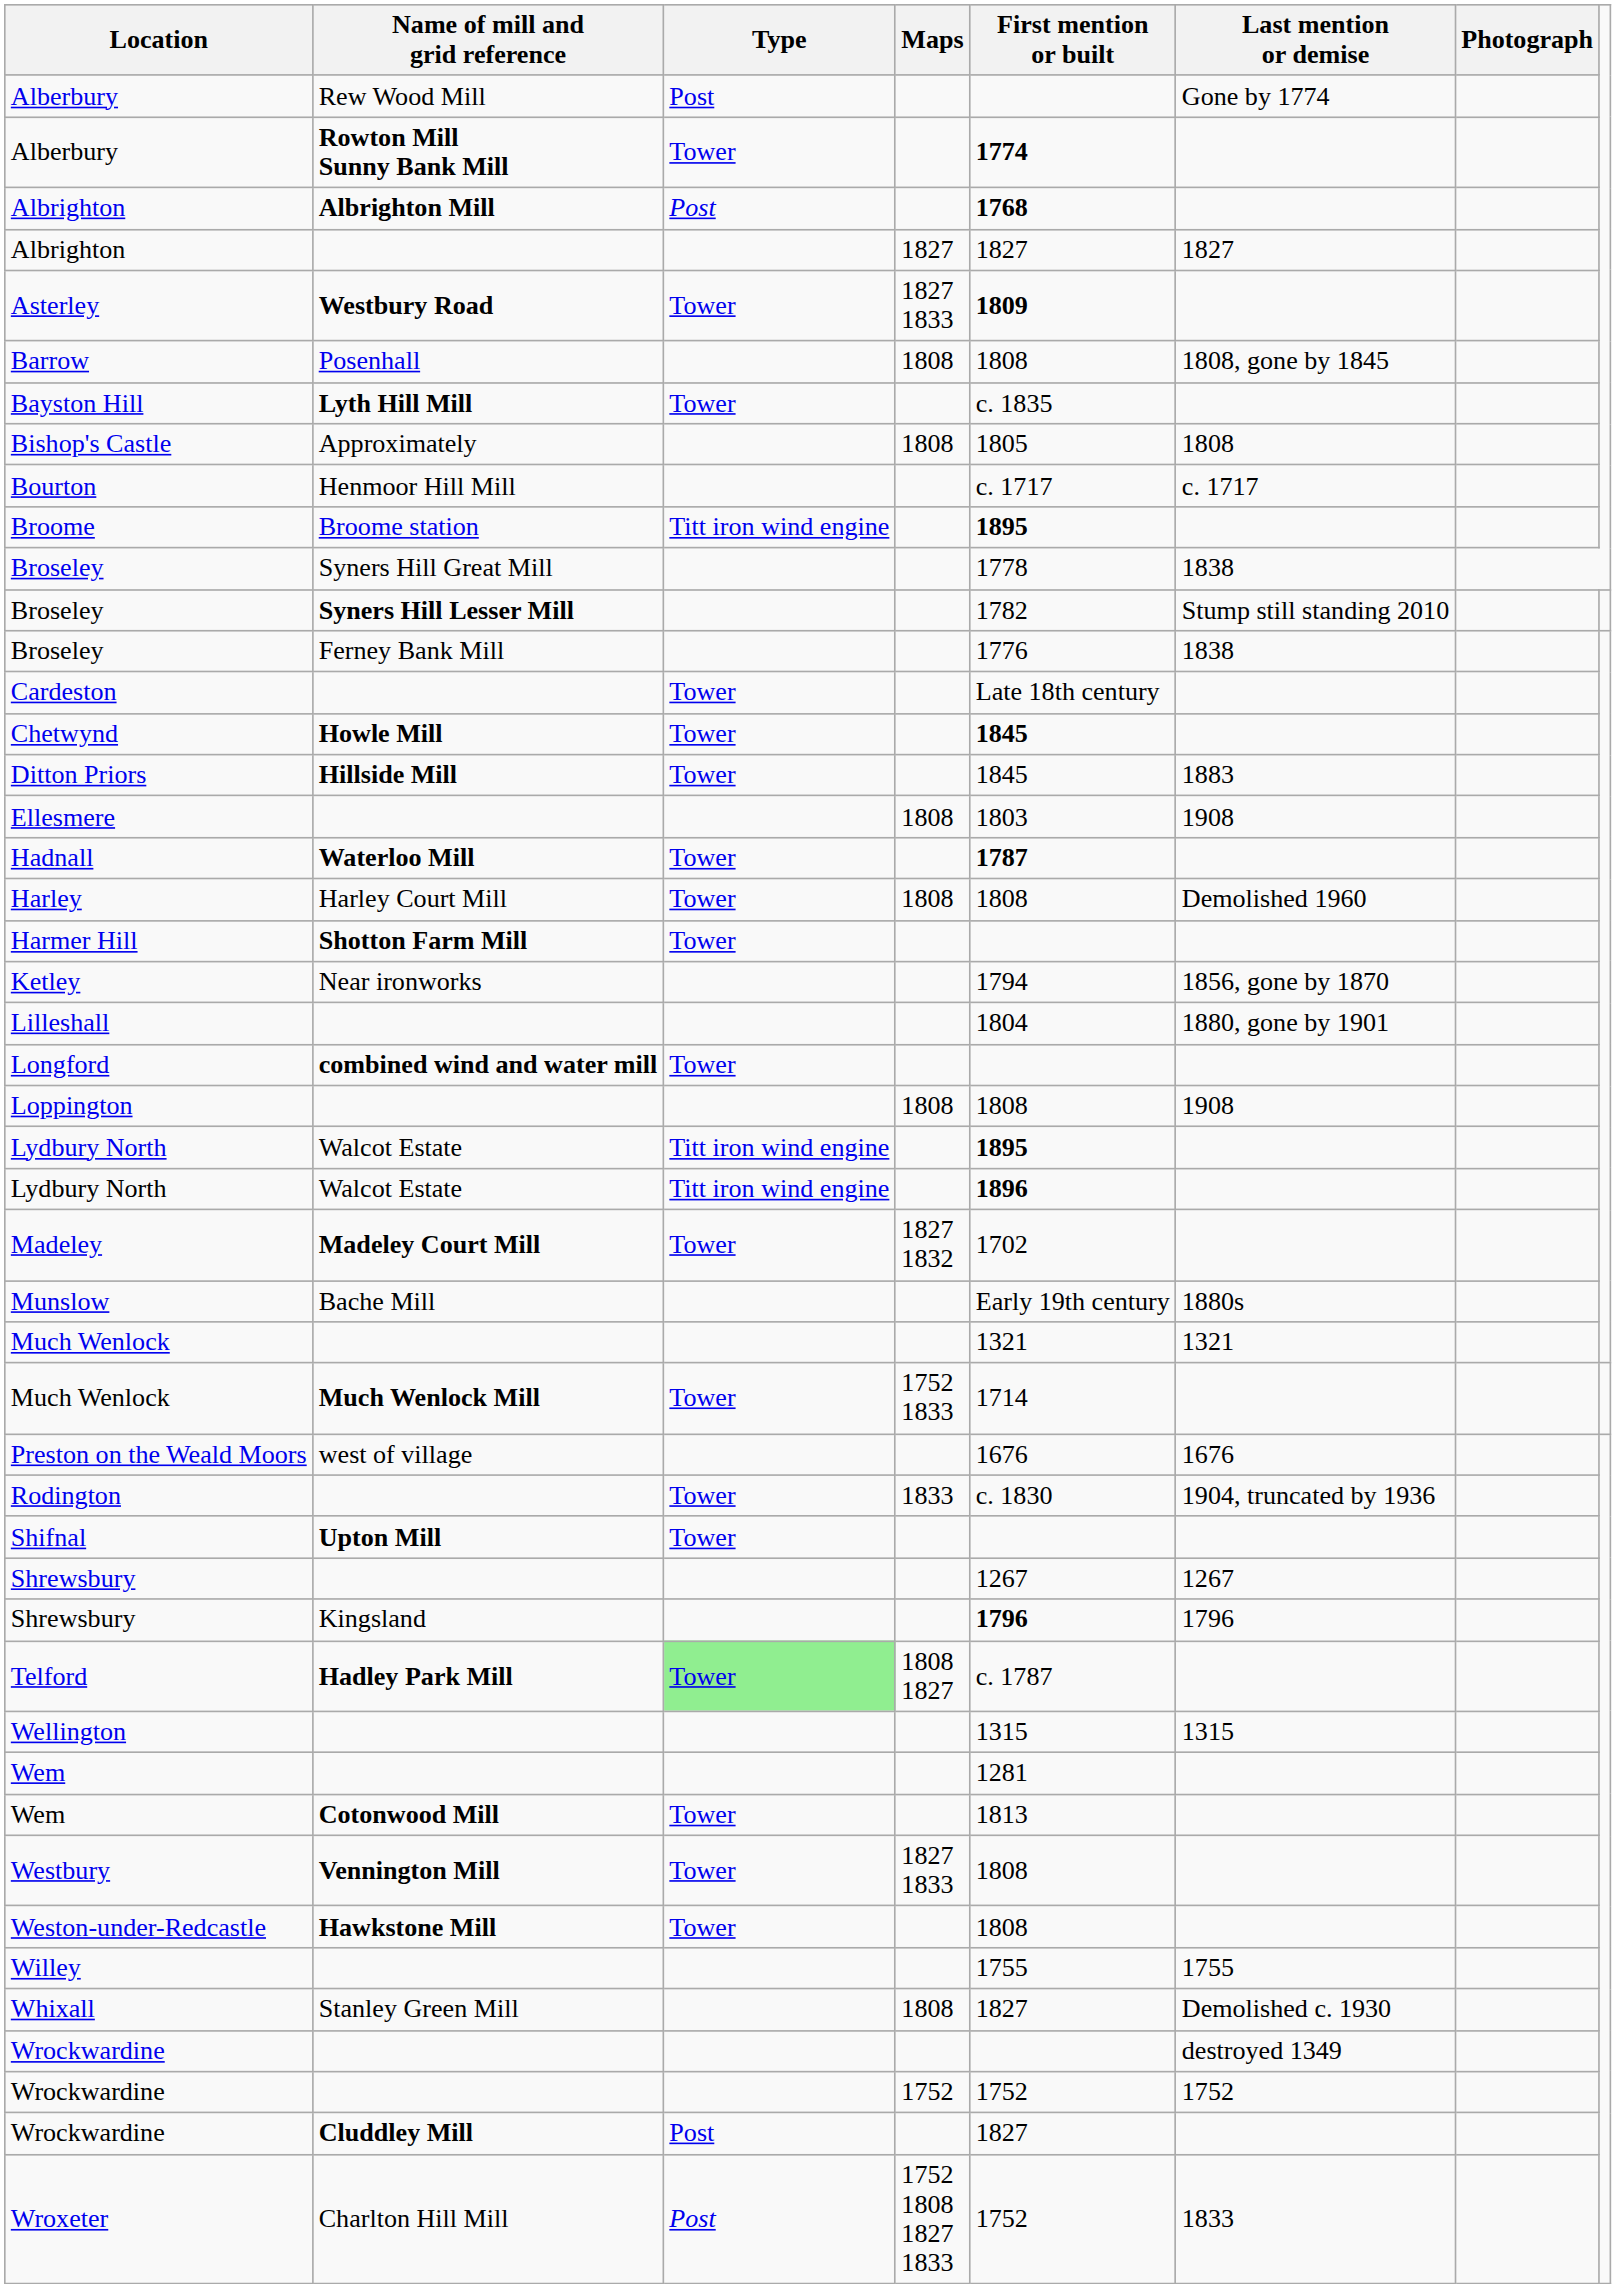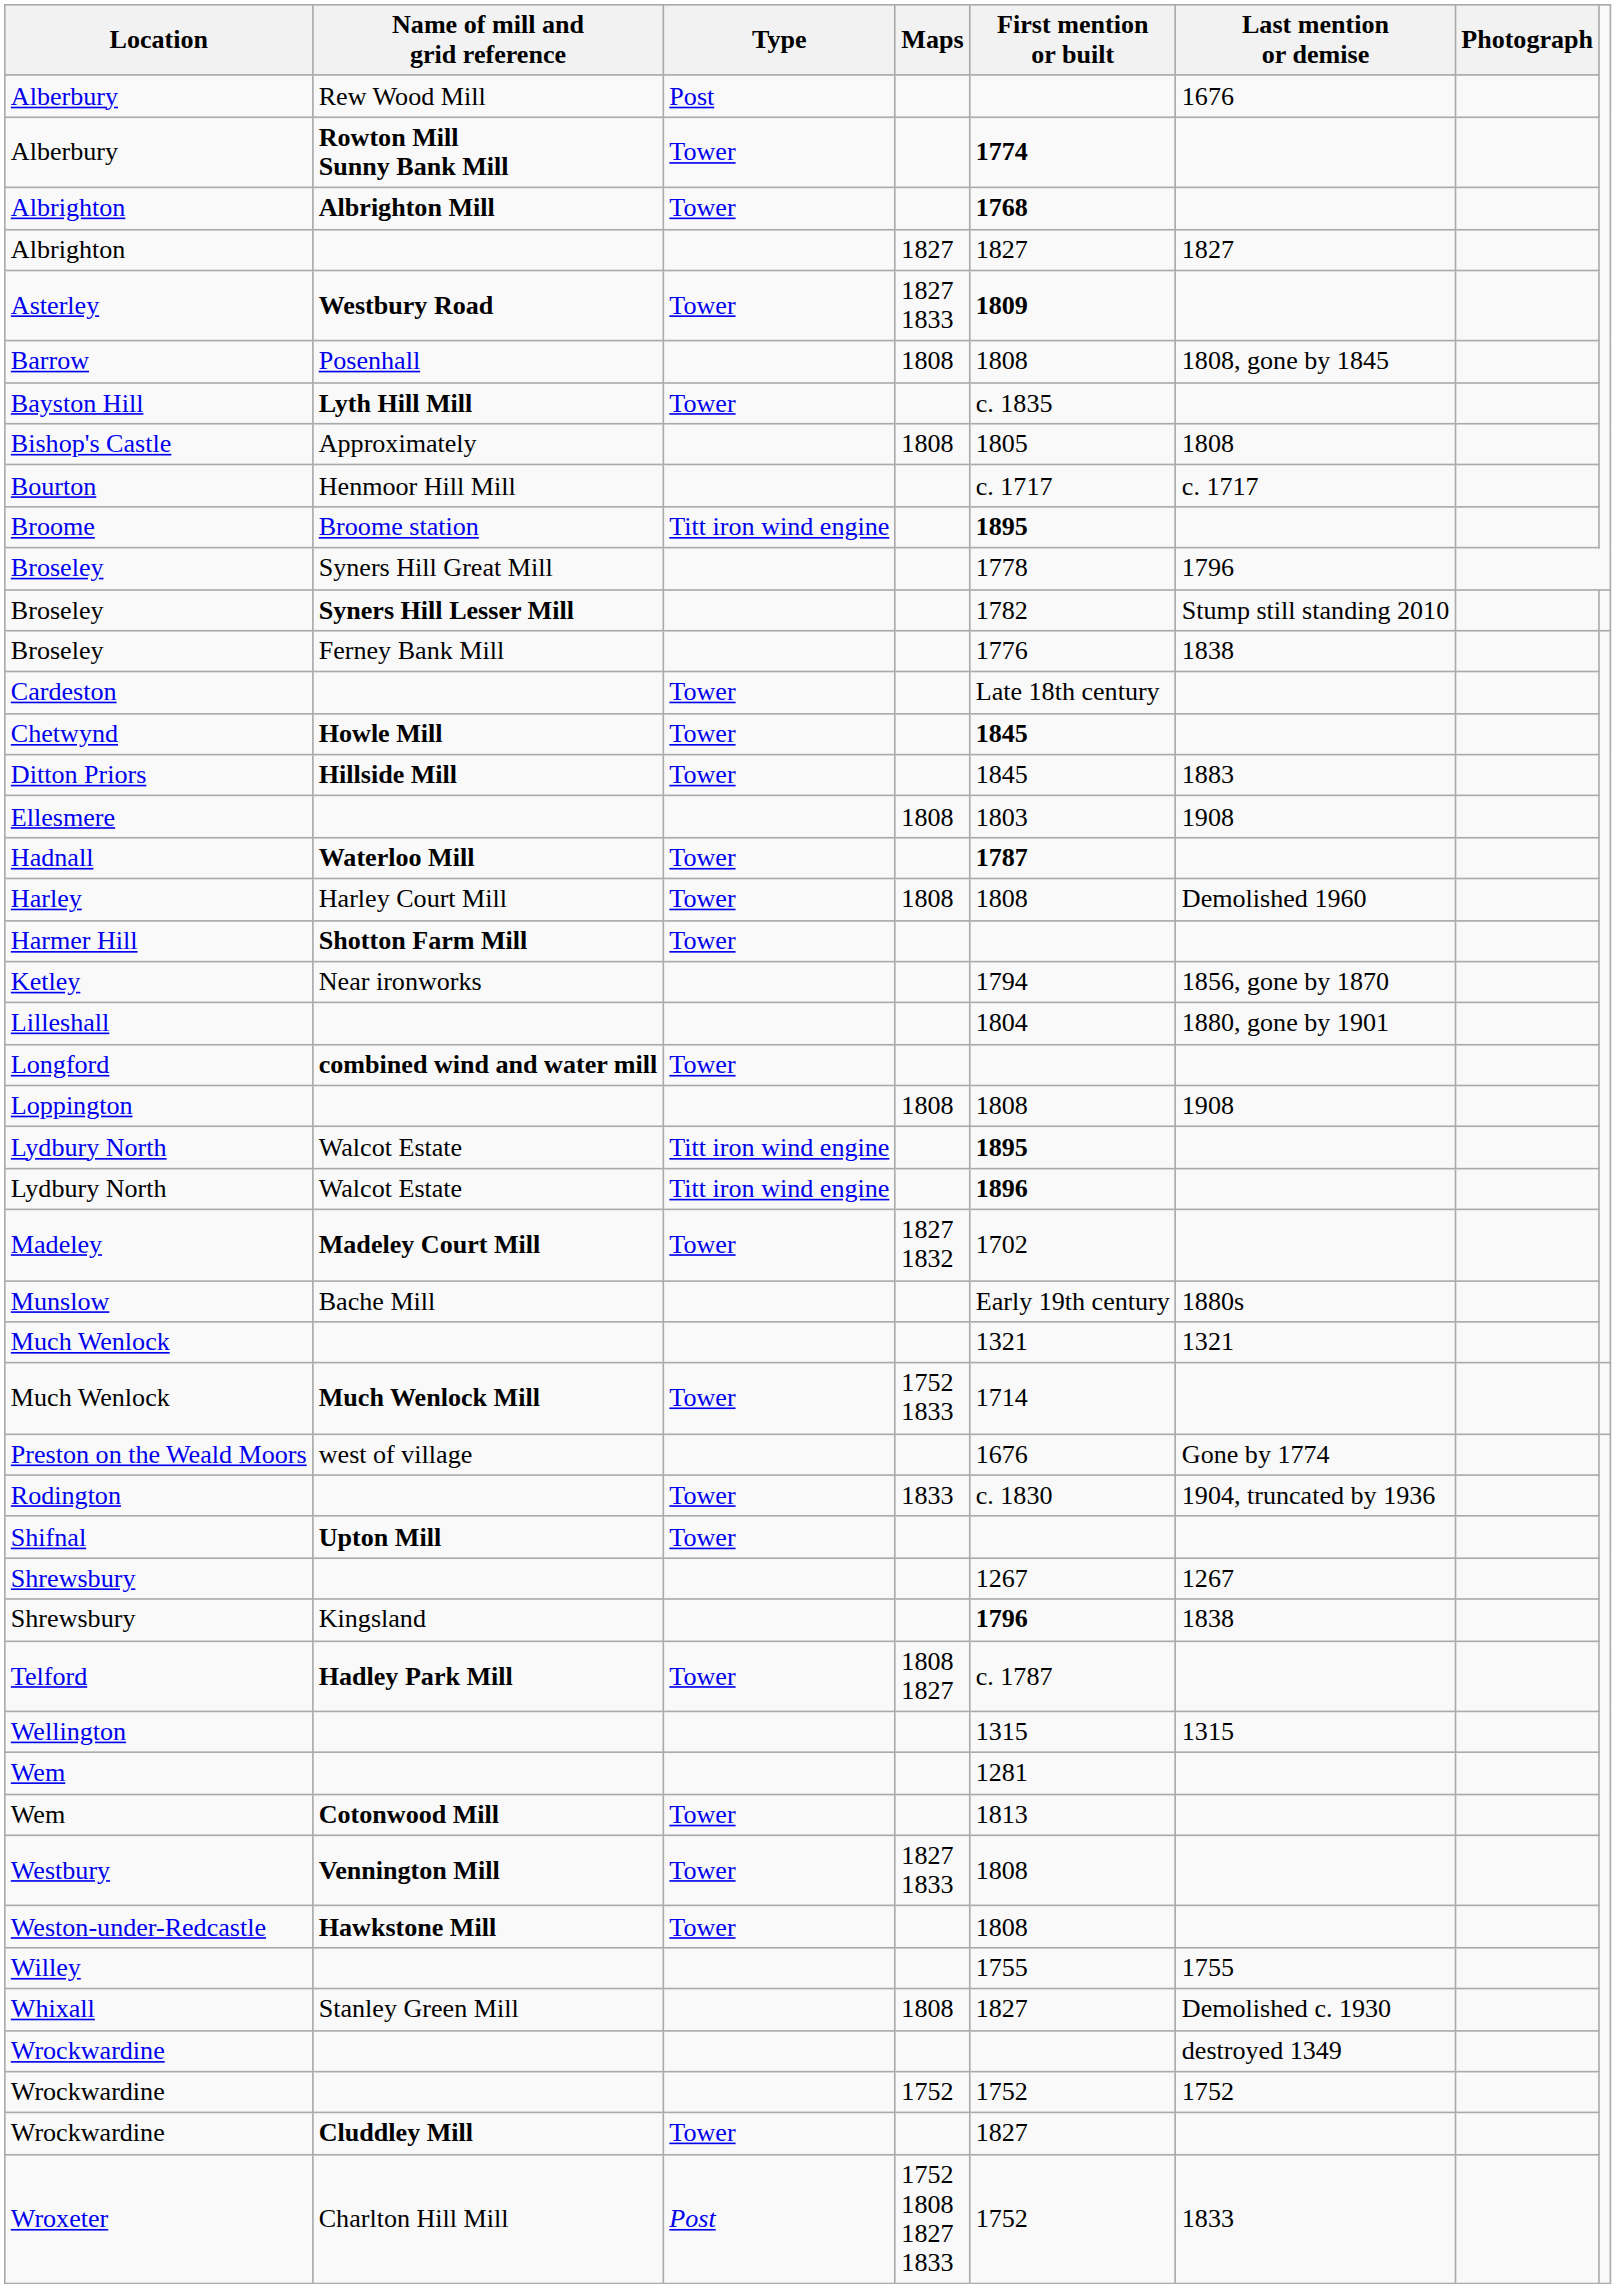 <table class="wikitable">
 <tr>
 <th>Location</th>
 <th>Name of mill and<br>grid reference</th>
 <th>Type</th>
 <th>Maps</th>
 <th>First mention<br>or built</th>
 <th>Last mention<br> or demise</th>
 <th>Photograph</th>
 </tr>
 <tr>
 <td><a href='#'>Alberbury</a></td>
 <td>Rew Wood Mill</td>
 <td><a href='#'>Post</a></td>
 <td></td>
 <td></td>
-<td>Gone by 1774</td>
+<td>1676</td>
 <td></td>
 </tr>
 <tr>
 <td>Alberbury</td>
 <td><strong>Rowton Mill<br>Sunny Bank Mill</strong><br></td>
 <td><a href='#'>Tower</a></td>
 <td></td>
 <td><strong>1774</strong></td>
 <td></td>
 <td></td>
 </tr>
 <tr>
 <td><a href='#'>Albrighton</a></td>
 <td><strong>Albrighton Mill</strong><br></td>
-<td><em><a href='#'>Post</a></em></td>
+<td><a href='#'>Tower</a></td>
 <td></td>
 <td><strong>1768</strong></td>
 <td></td>
 <td></td>
 </tr>
 <tr>
 <td>Albrighton</td>
 <td></td>
 <td></td>
 <td>1827</td>
 <td>1827</td>
 <td>1827</td>
 <td></td>
 </tr>
 <tr>
 <td><a href='#'>Asterley</a></td>
 <td><strong>Westbury Road</strong><br> </td>
 <td><a href='#'>Tower</a></td>
 <td>1827<br>1833</td>
 <td><strong>1809</strong></td>
 <td></td>
 <td></td>
 </tr>
 <tr>
 <td><a href='#'>Barrow</a></td>
 <td><a href='#'>Posenhall</a></td>
 <td></td>
 <td>1808</td>
 <td>1808</td>
 <td>1808, gone by 1845</td>
 <td></td>
 </tr>
 <tr>
 <td><a href='#'>Bayston Hill</a></td>
 <td><strong>Lyth Hill Mill</strong><br></td>
 <td><a href='#'>Tower</a></td>
 <td></td>
 <td>c. 1835</td>
 <td></td>
 <td></td>
 </tr>
 <tr>
 <td><a href='#'>Bishop's Castle</a></td>
 <td>Approximately<br></td>
 <td></td>
 <td>1808</td>
 <td>1805</td>
 <td>1808</td>
 <td></td>
 </tr>
 <tr>
 <td><a href='#'>Bourton</a></td>
 <td>Henmoor Hill Mill</td>
 <td></td>
 <td></td>
 <td>c. 1717</td>
 <td>c. 1717</td>
 <td></td>
 </tr>
 <tr>
 <td><a href='#'>Broome</a></td>
 <td><a href='#'>Broome station</a></td>
 <td><a href='#'>Titt iron wind engine</a></td>
 <td></td>
 <td><strong>1895</strong></td>
 <td></td>
 <td></td>
 </tr>
 <tr>
 <td><a href='#'>Broseley</a></td>
 <td>Syners Hill Great Mill</td>
 <td></td>
 <td></td>
 <td>1778</td>
-<td>1838</td>
+<td>1796</td>
 </tr>
 <tr>
 <td>Broseley</td>
 <td><strong>Syners Hill Lesser Mill</strong></td>
 <td></td>
 <td></td>
 <td>1782</td>
 <td>Stump still standing 2010 </td>
 <td></td>
 <td></td>
 </tr>
 <tr>
 <td>Broseley</td>
 <td>Ferney Bank Mill</td>
 <td></td>
 <td></td>
 <td>1776</td>
 <td>1838</td>
 <td></td>
 </tr>
 <tr>
 <td><a href='#'>Cardeston</a></td>
 <td></td>
 <td><a href='#'>Tower</a></td>
 <td></td>
 <td>Late 18th century</td>
 <td></td>
 <td></td>
 </tr>
 <tr>
 <td><a href='#'>Chetwynd</a></td>
 <td><strong>Howle Mill</strong><br></td>
 <td><a href='#'>Tower</a></td>
 <td></td>
 <td><strong>1845</strong></td>
 <td></td>
 <td></td>
 </tr>
 <tr>
 <td><a href='#'>Ditton Priors</a></td>
 <td><strong>Hillside Mill</strong><br></td>
 <td><a href='#'>Tower</a></td>
 <td></td>
 <td>1845</td>
 <td>1883<br></td>
 <td></td>
 </tr>
 <tr>
 <td><a href='#'>Ellesmere</a></td>
 <td></td>
 <td></td>
 <td>1808</td>
 <td>1803</td>
 <td>1908</td>
 <td></td>
 </tr>
 <tr>
 <td><a href='#'>Hadnall</a></td>
 <td><strong>Waterloo Mill</strong><br></td>
 <td><a href='#'>Tower</a></td>
 <td></td>
 <td><strong>1787</strong></td>
 <td></td>
 <td></td>
 </tr>
 <tr>
 <td><a href='#'>Harley</a></td>
 <td>Harley Court Mill<br></td>
 <td><a href='#'>Tower</a></td>
 <td>1808</td>
 <td>1808</td>
 <td>Demolished 1960</td>
 <td></td>
 </tr>
 <tr>
 <td><a href='#'>Harmer Hill</a></td>
 <td><strong>Shotton Farm Mill</strong><br></td>
 <td><a href='#'>Tower</a></td>
 <td></td>
 <td></td>
 <td></td>
 <td></td>
 </tr>
 <tr>
 <td><a href='#'>Ketley</a></td>
 <td>Near ironworks<br></td>
 <td></td>
 <td></td>
 <td>1794</td>
 <td>1856, gone by 1870</td>
 <td></td>
 </tr>
 <tr>
 <td><a href='#'>Lilleshall</a></td>
 <td></td>
 <td></td>
 <td></td>
 <td>1804</td>
 <td>1880, gone by 1901</td>
 <td></td>
 </tr>
 <tr>
 <td><a href='#'>Longford</a></td>
 <td><strong>combined wind and water mill</strong> </td>
 <td><a href='#'>Tower</a></td>
 <td></td>
 <td></td>
 <td></td>
 <td></td>
 </tr>
 <tr>
 <td><a href='#'>Loppington</a></td>
 <td></td>
 <td></td>
 <td>1808</td>
 <td>1808</td>
 <td>1908</td>
 <td></td>
 </tr>
 <tr>
 <td><a href='#'>Lydbury North</a></td>
 <td>Walcot Estate</td>
 <td><a href='#'>Titt iron wind engine</a></td>
 <td></td>
 <td><strong>1895</strong></td>
 <td></td>
 <td></td>
 </tr>
 <tr>
 <td>Lydbury North</td>
 <td>Walcot Estate</td>
 <td><a href='#'>Titt iron wind engine</a></td>
 <td></td>
 <td><strong>1896</strong></td>
 <td></td>
 <td></td>
 </tr>
 <tr>
 <td><a href='#'>Madeley</a></td>
 <td><strong>Madeley Court Mill</strong><br></td>
 <td><a href='#'>Tower</a></td>
 <td>1827<br>1832</td>
 <td>1702</td>
 <td></td>
 <td></td>
 </tr>
 <tr>
 <td><a href='#'>Munslow</a></td>
 <td>Bache Mill</td>
 <td></td>
 <td></td>
 <td>Early 19th century</td>
 <td>1880s</td>
 <td></td>
 </tr>
 <tr>
 <td><a href='#'>Much Wenlock</a></td>
 <td></td>
 <td></td>
 <td></td>
 <td>1321</td>
 <td>1321</td>
 <td></td>
 </tr>
 <tr>
 <td>Much Wenlock</td>
 <td><strong>Much Wenlock Mill</strong><br></td>
 <td><a href='#'>Tower</a></td>
 <td>1752<br>1833</td>
 <td>1714</td>
 <td></td>
 <td></td>
 <td></td>
 </tr>
 <tr>
 <td><a href='#'>Preston on the Weald Moors</a></td>
 <td>west of village</td>
 <td></td>
 <td></td>
 <td>1676</td>
-<td>1676</td>
+<td>Gone by 1774</td>
 <td></td>
 </tr>
 <tr>
 <td><a href='#'>Rodington</a></td>
 <td></td>
 <td><a href='#'>Tower</a></td>
 <td>1833</td>
 <td>c. 1830</td>
 <td>1904, truncated by 1936<br></td>
 <td></td>
 </tr>
 <tr>
 <td><a href='#'>Shifnal</a></td>
 <td><strong>Upton Mill</strong><br></td>
 <td><a href='#'>Tower</a></td>
 <td></td>
 <td></td>
 <td></td>
 <td></td>
 </tr>
 <tr>
 <td><a href='#'>Shrewsbury</a></td>
 <td></td>
 <td></td>
 <td></td>
 <td>1267</td>
 <td>1267</td>
 <td></td>
 </tr>
 <tr>
 <td>Shrewsbury</td>
 <td>Kingsland<br></td>
 <td></td>
 <td></td>
 <td><strong>1796</strong></td>
-<td>1796</td>
+<td>1838</td>
 <td></td>
 </tr>
 <tr>
 <td><a href='#'>Telford</a></td>
 <td><strong>Hadley Park Mill</strong><br></td>
-<td style="background: lightgreen;"><a href='#'>Tower</a></td>
+<td><a href='#'>Tower</a></td>
 <td>1808<br>1827</td>
 <td>c. 1787</td>
 <td></td>
 <td></td>
 </tr>
 <tr>
 <td><a href='#'>Wellington</a></td>
 <td></td>
 <td></td>
 <td></td>
 <td>1315</td>
 <td>1315</td>
 <td></td>
 </tr>
 <tr>
 <td><a href='#'>Wem</a></td>
 <td></td>
 <td></td>
 <td></td>
 <td>1281</td>
 <td></td>
 <td></td>
 </tr>
 <tr>
 <td>Wem</td>
 <td><strong>Cotonwood Mill</strong><br></td>
 <td><a href='#'>Tower</a></td>
 <td></td>
 <td>1813</td>
 <td></td>
 <td></td>
 </tr>
 <tr>
 <td><a href='#'>Westbury</a></td>
 <td><strong>Vennington Mill</strong><br></td>
 <td><a href='#'>Tower</a></td>
 <td>1827<br>1833</td>
 <td>1808</td>
 <td></td>
 <td></td>
 </tr>
 <tr>
 <td><a href='#'>Weston-under-Redcastle</a></td>
 <td><strong>Hawkstone Mill</strong><br></td>
 <td><a href='#'>Tower</a></td>
 <td></td>
 <td>1808</td>
 <td></td>
 <td></td>
 </tr>
 <tr>
 <td><a href='#'>Willey</a></td>
 <td></td>
 <td></td>
 <td></td>
 <td>1755</td>
 <td>1755</td>
 <td></td>
 </tr>
 <tr>
 <td><a href='#'>Whixall</a></td>
 <td>Stanley Green Mill<br></td>
 <td></td>
 <td>1808</td>
 <td>1827</td>
 <td>Demolished c. 1930</td>
 <td></td>
 </tr>
 <tr>
 <td><a href='#'>Wrockwardine</a></td>
 <td></td>
 <td></td>
 <td></td>
 <td></td>
 <td>destroyed 1349</td>
 <td></td>
 </tr>
 <tr>
 <td>Wrockwardine</td>
 <td></td>
 <td></td>
 <td>1752</td>
 <td>1752</td>
 <td>1752</td>
 <td></td>
 </tr>
 <tr>
 <td>Wrockwardine</td>
 <td><strong>Cluddley Mill</strong><br></td>
-<td><a href='#'>Post</a></td>
+<td><a href='#'>Tower</a></td>
 <td></td>
 <td>1827</td>
 <td></td>
 <td></td>
 </tr>
 <tr>
 <td><a href='#'>Wroxeter</a></td>
 <td>Charlton Hill Mill<br></td>
 <td><em><a href='#'>Post</a></em></td>
 <td>1752<br>1808<br>1827<br>1833</td>
 <td>1752</td>
 <td>1833</td>
 <td></td>
 </tr>
 </table>
